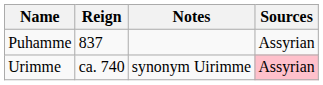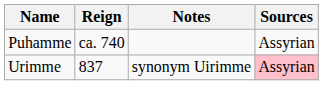 <table class="wikitable">
 <tr>
 <th>Name</th>
 <th>Reign</th>
 <th>Notes</th>
 <th>Sources</th>
 </tr>
 <tr>
 <td>Puhamme</td>
-<td>837</td>
+<td>ca. 740</td>
 <td></td>
 <td>Assyrian</td>
 </tr>
 <tr>
 <td>Urimme</td>
-<td>ca. 740</td>
+<td>837</td>
 <td>synonym Uirimme</td>
 <td style="background: pink;">Assyrian</td>
 </tr>
 </table>
